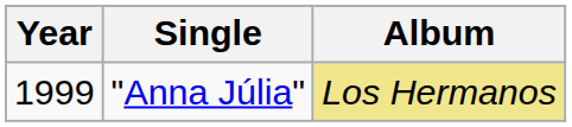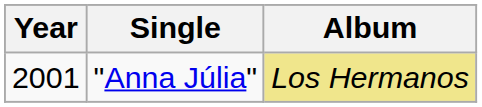 <table class="wikitable">
 <tr>
 <th>Year</th>
 <th>Single</th>
 <th>Album</th>
 </tr>
 <tr>
-<td>1999</td>
+<td>2001</td>
 <td>"<a href='#'>Anna Júlia</a>"</td>
 <td style="background: khaki;"><em>Los Hermanos</em></td>
 </tr>
 </table>
